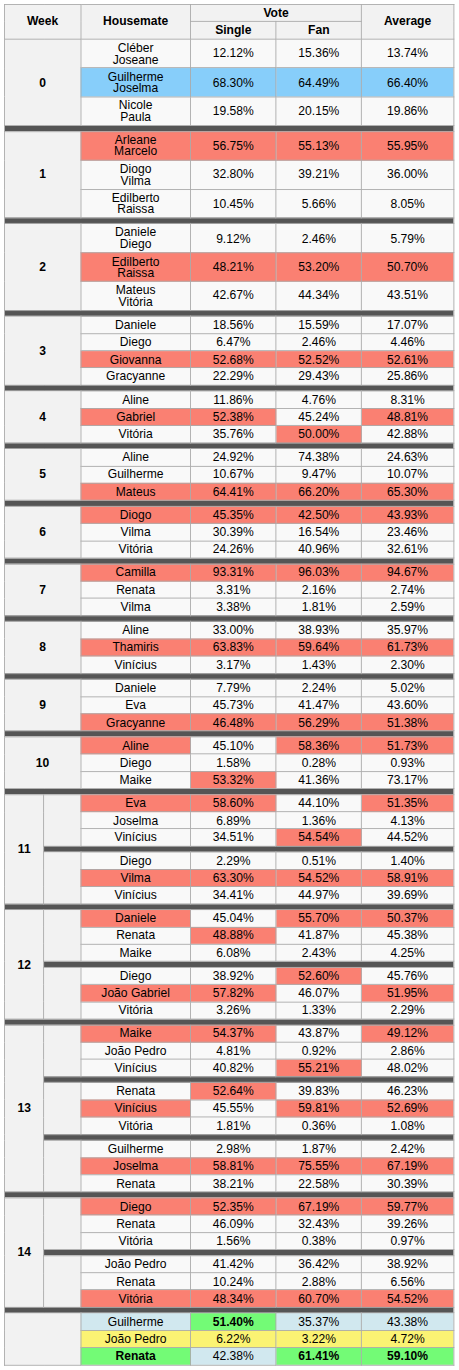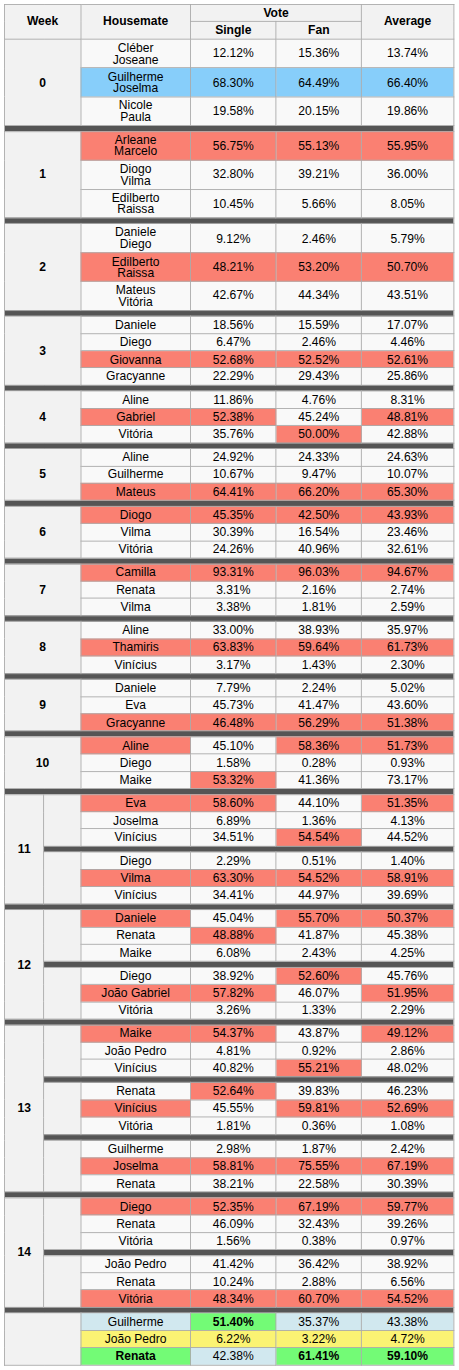 <table class="wikitable" style="width:40%; text-align:center; font-size:85%; line-height:13px;">
 <tr>
 <th width="05.00%" rowspan=2 colspan=2>Week</th>
 <th width="05.00%" rowspan=2>Housemate</th>
 <th width="10.00%" colspan=2>Vote</th>
 <th width="05.00%" rowspan=2>Average</th>
 </tr>
 <tr>
 <th width="05.00%">Single</th>
 <th width="05.00%">Fan</th>
 </tr>
 <tr>
 <th rowspan=3 colspan=2>0</th>
 <td>Cléber<br>Joseane</td>
 <td>12.12%</td>
 <td>15.36%</td>
 <td>13.74%</td>
 </tr>
 <tr>
 <td bgcolor=87CEFA>Guilherme<br>Joselma</td>
 <td bgcolor=87CEFA>68.30%</td>
 <td bgcolor=87CEFA>64.49%</td>
 <td bgcolor=87CEFA>66.40%</td>
 </tr>
 <tr>
 <td>Nicole<br>Paula</td>
 <td>19.58%</td>
 <td>20.15%</td>
 <td>19.86%</td>
 </tr>
 <tr>
 <td bgcolor=555555 colspan=7></td>
 </tr>
 <tr>
 <th rowspan=3 colspan=2>1</th>
 <td bgcolor=FA8072>Arleane<br>Marcelo</td>
 <td bgcolor=FA8072>56.75%</td>
 <td bgcolor=FA8072>55.13%</td>
 <td bgcolor=FA8072>55.95%</td>
 </tr>
 <tr>
 <td>Diogo<br>Vilma</td>
 <td>32.80%</td>
 <td>39.21%</td>
 <td>36.00%</td>
 </tr>
 <tr>
 <td>Edilberto<br>Raissa</td>
 <td>10.45%</td>
 <td>5.66%</td>
 <td>8.05%</td>
 </tr>
 <tr>
 <td bgcolor=555555 colspan=7></td>
 </tr>
 <tr>
 <th rowspan=3 colspan=2>2</th>
 <td>Daniele<br>Diego</td>
 <td>9.12%</td>
 <td>2.46%</td>
 <td>5.79%</td>
 </tr>
 <tr>
 <td bgcolor=FA8072>Edilberto<br>Raissa</td>
 <td bgcolor=FA8072>48.21%</td>
 <td bgcolor=FA8072>53.20%</td>
 <td bgcolor=FA8072>50.70%</td>
 </tr>
 <tr>
 <td>Mateus<br>Vitória</td>
 <td>42.67%</td>
 <td>44.34%</td>
 <td>43.51%</td>
 </tr>
 <tr>
 <td bgcolor=555555 colspan=7></td>
 </tr>
 <tr>
 <th rowspan=4 colspan=2>3</th>
 <td>Daniele</td>
 <td>18.56%</td>
 <td>15.59%</td>
 <td>17.07%</td>
 </tr>
 <tr>
 <td>Diego</td>
 <td>6.47%</td>
 <td>2.46%</td>
 <td>4.46%</td>
 </tr>
 <tr>
 <td bgcolor=FA8072>Giovanna</td>
 <td bgcolor=FA8072>52.68%</td>
 <td bgcolor=FA8072>52.52%</td>
 <td bgcolor=FA8072>52.61%</td>
 </tr>
 <tr>
 <td>Gracyanne</td>
 <td>22.29%</td>
 <td>29.43%</td>
 <td>25.86%</td>
 </tr>
 <tr>
 <td bgcolor=555555 colspan=7></td>
 </tr>
 <tr>
 <th rowspan=3 colspan=2>4</th>
 <td>Aline</td>
 <td>11.86%</td>
 <td>4.76%</td>
 <td>8.31%</td>
 </tr>
 <tr>
 <td bgcolor=FA8072>Gabriel</td>
 <td bgcolor=FA8072>52.38%</td>
 <td>45.24%</td>
 <td bgcolor=FA8072>48.81%</td>
 </tr>
 <tr>
 <td>Vitória</td>
 <td>35.76%</td>
 <td bgcolor=FA8072>50.00%</td>
 <td>42.88%</td>
 </tr>
 <tr>
 <td bgcolor=555555 colspan=7></td>
 </tr>
 <tr>
 <th rowspan=3 colspan=2>5</th>
 <td>Aline</td>
 <td>24.92%</td>
-<td>74.38%</td>
+<td>24.33%</td>
 <td>24.63%</td>
 </tr>
 <tr>
 <td>Guilherme</td>
 <td>10.67%</td>
 <td>9.47%</td>
 <td>10.07%</td>
 </tr>
 <tr>
 <td bgcolor=FA8072>Mateus</td>
 <td bgcolor=FA8072>64.41%</td>
 <td bgcolor=FA8072>66.20%</td>
 <td bgcolor=FA8072>65.30%</td>
 </tr>
 <tr>
 <td bgcolor=555555 colspan=7></td>
 </tr>
 <tr>
 <th rowspan=3 colspan=2>6</th>
 <td bgcolor=FA8072>Diogo</td>
 <td bgcolor=FA8072>45.35%</td>
 <td bgcolor=FA8072>42.50%</td>
 <td bgcolor=FA8072>43.93%</td>
 </tr>
 <tr>
 <td>Vilma</td>
 <td>30.39%</td>
 <td>16.54%</td>
 <td>23.46%</td>
 </tr>
 <tr>
 <td>Vitória</td>
 <td>24.26%</td>
 <td>40.96%</td>
 <td>32.61%</td>
 </tr>
 <tr>
 <td bgcolor=555555 colspan=7></td>
 </tr>
 <tr>
 <th rowspan=3 colspan=2>7</th>
 <td bgcolor=FA8072>Camilla</td>
 <td bgcolor=FA8072>93.31%</td>
 <td bgcolor=FA8072>96.03%</td>
 <td bgcolor=FA8072>94.67%</td>
 </tr>
 <tr>
 <td>Renata</td>
 <td>3.31%</td>
 <td>2.16%</td>
 <td>2.74%</td>
 </tr>
 <tr>
 <td>Vilma</td>
 <td>3.38%</td>
 <td>1.81%</td>
 <td>2.59%</td>
 </tr>
 <tr>
 <td bgcolor=555555 colspan=7></td>
 </tr>
 <tr>
 <th rowspan=3 colspan=2>8</th>
 <td>Aline</td>
 <td>33.00%</td>
 <td>38.93%</td>
 <td>35.97%</td>
 </tr>
 <tr>
 <td bgcolor=FA8072>Thamiris</td>
 <td bgcolor=FA8072>63.83%</td>
 <td bgcolor=FA8072>59.64%</td>
 <td bgcolor=FA8072>61.73%</td>
 </tr>
 <tr>
 <td>Vinícius</td>
 <td>3.17%</td>
 <td>1.43%</td>
 <td>2.30%</td>
 </tr>
 <tr>
 <td bgcolor=555555 colspan=7></td>
 </tr>
 <tr>
 <th rowspan=3 colspan=2>9</th>
 <td>Daniele</td>
 <td>7.79%</td>
 <td>2.24%</td>
 <td>5.02%</td>
 </tr>
 <tr>
 <td>Eva</td>
 <td>45.73%</td>
 <td>41.47%</td>
 <td>43.60%</td>
 </tr>
 <tr>
 <td bgcolor=FA8072>Gracyanne</td>
 <td bgcolor=FA8072>46.48%</td>
 <td bgcolor=FA8072>56.29%</td>
 <td bgcolor=FA8072>51.38%</td>
 </tr>
 <tr>
 <td bgcolor=555555 colspan=7></td>
 </tr>
 <tr>
 <th rowspan=3 colspan=2>10</th>
 <td bgcolor=FA8072>Aline</td>
 <td>45.10%</td>
 <td bgcolor=FA8072>58.36%</td>
 <td bgcolor=FA8072>51.73%</td>
 </tr>
 <tr>
 <td>Diego</td>
 <td>1.58%</td>
 <td>0.28%</td>
 <td>0.93%</td>
 </tr>
 <tr>
 <td>Maike</td>
 <td bgcolor=FA8072>53.32%</td>
 <td>41.36%</td>
 <td>73.17%</td>
 </tr>
 <tr>
 <td bgcolor=555555 colspan=7></td>
 </tr>
 <tr>
 <th rowspan=7 width="02.00%">11</th>
 <th rowspan=3 width="03.00%"></th>
 <td bgcolor=FA8072>Eva</td>
 <td bgcolor=FA8072>58.60%</td>
 <td>44.10%</td>
 <td bgcolor=FA8072>51.35%</td>
 </tr>
 <tr>
 <td>Joselma</td>
 <td>6.89%</td>
 <td>1.36%</td>
 <td>4.13%</td>
 </tr>
 <tr>
 <td>Vinícius</td>
 <td>34.51%</td>
 <td bgcolor=FA8072>54.54%</td>
 <td>44.52%</td>
 </tr>
 <tr>
 <td bgcolor=555555 colspan=5></td>
 </tr>
 <tr>
 <th rowspan=3></th>
 <td>Diego</td>
 <td>2.29%</td>
 <td>0.51%</td>
 <td>1.40%</td>
 </tr>
 <tr>
 <td bgcolor=FA8072>Vilma</td>
 <td bgcolor=FA8072>63.30%</td>
 <td bgcolor=FA8072>54.52%</td>
 <td bgcolor=FA8072>58.91%</td>
 </tr>
 <tr>
 <td>Vinícius</td>
 <td>34.41%</td>
 <td>44.97%</td>
 <td>39.69%</td>
 </tr>
 <tr>
 <td bgcolor=555555 colspan=7></td>
 </tr>
 <tr>
 <th rowspan=7 width="02.00%">12</th>
 <th rowspan=3 width="03.00%"></th>
 <td bgcolor=FA8072>Daniele</td>
 <td>45.04%</td>
 <td bgcolor=FA8072>55.70%</td>
 <td bgcolor=FA8072>50.37%</td>
 </tr>
 <tr>
 <td>Renata</td>
 <td bgcolor=FA8072>48.88%</td>
 <td>41.87%</td>
 <td>45.38%</td>
 </tr>
 <tr>
 <td>Maike</td>
 <td>6.08%</td>
 <td>2.43%</td>
 <td>4.25%</td>
 </tr>
 <tr>
 <td bgcolor=555555 colspan=5></td>
 </tr>
 <tr>
 <th rowspan=3></th>
 <td>Diego</td>
 <td>38.92%</td>
 <td bgcolor=FA8072>52.60%</td>
 <td>45.76%</td>
 </tr>
 <tr>
 <td bgcolor=FA8072>João Gabriel</td>
 <td bgcolor=FA8072>57.82%</td>
 <td>46.07%</td>
 <td bgcolor=FA8072>51.95%</td>
 </tr>
 <tr>
 <td>Vitória</td>
 <td>3.26%</td>
 <td>1.33%</td>
 <td>2.29%</td>
 </tr>
 <tr>
 <td bgcolor=555555 colspan=7></td>
 </tr>
 <tr>
 <th rowspan=11 width="02.00%">13</th>
 <th rowspan=3 width="03.00%"></th>
 <td bgcolor=FA8072>Maike</td>
 <td bgcolor=FA8072>54.37%</td>
 <td>43.87%</td>
 <td bgcolor=FA8072>49.12%</td>
 </tr>
 <tr>
 <td>João Pedro</td>
 <td>4.81%</td>
 <td>0.92%</td>
 <td>2.86%</td>
 </tr>
 <tr>
 <td>Vinícius</td>
 <td>40.82%</td>
 <td bgcolor=FA8072>55.21%</td>
 <td>48.02%</td>
 </tr>
 <tr>
 <td bgcolor=555555 colspan=5></td>
 </tr>
 <tr>
 <th rowspan=3></th>
 <td>Renata</td>
 <td bgcolor=FA8072>52.64%</td>
 <td>39.83%</td>
 <td>46.23%</td>
 </tr>
 <tr>
 <td bgcolor=FA8072>Vinícius</td>
 <td>45.55%</td>
 <td bgcolor=FA8072>59.81%</td>
 <td bgcolor=FA8072>52.69%</td>
 </tr>
 <tr>
 <td>Vitória</td>
 <td>1.81%</td>
 <td>0.36%</td>
 <td>1.08%</td>
 </tr>
 <tr>
 <td bgcolor=555555 colspan=5></td>
 </tr>
 <tr>
 <th rowspan=3></th>
 <td>Guilherme</td>
 <td>2.98%</td>
 <td>1.87%</td>
 <td>2.42%</td>
 </tr>
 <tr>
 <td bgcolor=FA8072>Joselma</td>
 <td bgcolor=FA8072>58.81%</td>
 <td bgcolor=FA8072>75.55%</td>
 <td bgcolor=FA8072>67.19%</td>
 </tr>
 <tr>
 <td>Renata</td>
 <td>38.21%</td>
 <td>22.58%</td>
 <td>30.39%</td>
 </tr>
 <tr>
 <td bgcolor=555555 colspan=7></td>
 </tr>
 <tr>
 <th rowspan=7 width="02.00%">14</th>
 <th rowspan=3 width="03.00%"></th>
 <td bgcolor=FA8072>Diego</td>
 <td bgcolor=FA8072>52.35%</td>
 <td bgcolor=FA8072>67.19%</td>
 <td bgcolor=FA8072>59.77%</td>
 </tr>
 <tr>
 <td>Renata</td>
 <td>46.09%</td>
 <td>32.43%</td>
 <td>39.26%</td>
 </tr>
 <tr>
 <td>Vitória</td>
 <td>1.56%</td>
 <td>0.38%</td>
 <td>0.97%</td>
 </tr>
 <tr>
 <td bgcolor=555555 colspan=5></td>
 </tr>
 <tr>
 <th rowspan=3></th>
 <td>João Pedro</td>
 <td>41.42%</td>
 <td>36.42%</td>
 <td>38.92%</td>
 </tr>
 <tr>
 <td>Renata</td>
 <td>10.24%</td>
 <td>2.88%</td>
 <td>6.56%</td>
 </tr>
 <tr>
 <td bgcolor=FA8072>Vitória</td>
 <td bgcolor=FA8072>48.34%</td>
 <td bgcolor=FA8072>60.70%</td>
 <td bgcolor=FA8072>54.52%</td>
 </tr>
 <tr>
 <td bgcolor=555555 colspan=7></td>
 </tr>
 <tr>
 <th rowspan=3 colspan=2></th>
 <td bgcolor=D1E8EF>Guilherme</td>
 <td bgcolor=73FB76><strong>51.40%</strong></td>
 <td bgcolor=D1E8EF>35.37%</td>
 <td bgcolor=D1E8EF>43.38%</td>
 </tr>
 <tr>
 <td bgcolor=FBF373>João Pedro</td>
 <td bgcolor=FBF373>6.22%</td>
 <td bgcolor=FBF373>3.22%</td>
 <td bgcolor=FBF373>4.72%</td>
 </tr>
 <tr>
 <td bgcolor=73FB76><strong>Renata</strong></td>
 <td bgcolor=D1E8EF>42.38%</td>
 <td bgcolor=73FB76><strong>61.41%</strong></td>
 <td bgcolor=73FB76><strong>59.10%</strong></td>
 </tr>
 </table>
